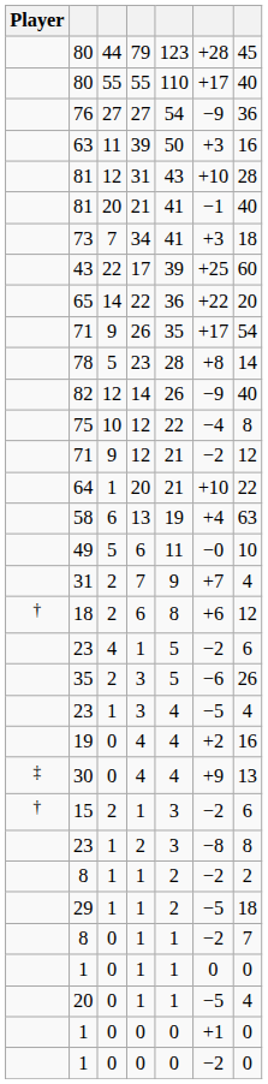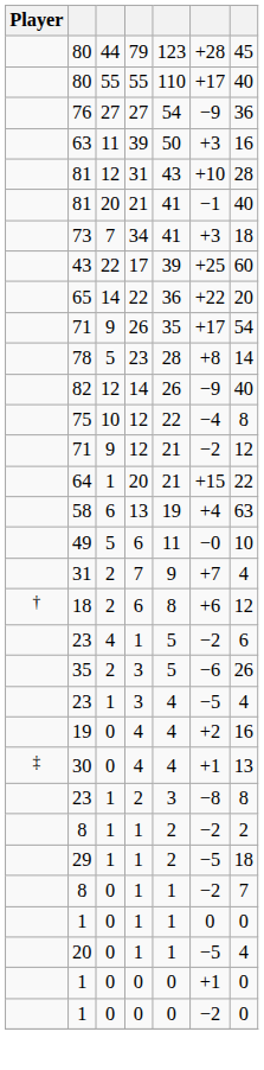 <table class="wikitable sortable" style="text-align:center;">
 <tr>
 <th>Player</th>
 <th></th>
 <th></th>
 <th></th>
 <th></th>
 <th data-sort-type="number"></th>
 <th></th>
 </tr>
 <tr>
 <td></td>
 <td>80</td>
 <td>44</td>
 <td>79</td>
 <td>123</td>
 <td>+28</td>
 <td>45</td>
 </tr>
 <tr>
 <td></td>
 <td>80</td>
 <td>55</td>
 <td>55</td>
 <td>110</td>
 <td>+17</td>
 <td>40</td>
 </tr>
 <tr>
 <td></td>
 <td>76</td>
 <td>27</td>
 <td>27</td>
 <td>54</td>
 <td>−9</td>
 <td>36</td>
 </tr>
 <tr>
 <td></td>
 <td>63</td>
 <td>11</td>
 <td>39</td>
 <td>50</td>
 <td>+3</td>
 <td>16</td>
 </tr>
 <tr>
 <td></td>
 <td>81</td>
 <td>12</td>
 <td>31</td>
 <td>43</td>
 <td>+10</td>
 <td>28</td>
 </tr>
 <tr>
 <td></td>
 <td>81</td>
 <td>20</td>
 <td>21</td>
 <td>41</td>
 <td>−1</td>
 <td>40</td>
 </tr>
 <tr>
 <td></td>
 <td>73</td>
 <td>7</td>
 <td>34</td>
 <td>41</td>
 <td>+3</td>
 <td>18</td>
 </tr>
 <tr>
 <td></td>
 <td>43</td>
 <td>22</td>
 <td>17</td>
 <td>39</td>
 <td>+25</td>
 <td>60</td>
 </tr>
 <tr>
 <td></td>
 <td>65</td>
 <td>14</td>
 <td>22</td>
 <td>36</td>
 <td>+22</td>
 <td>20</td>
 </tr>
 <tr>
 <td></td>
 <td>71</td>
 <td>9</td>
 <td>26</td>
 <td>35</td>
 <td>+17</td>
 <td>54</td>
 </tr>
 <tr>
 <td></td>
 <td>78</td>
 <td>5</td>
 <td>23</td>
 <td>28</td>
 <td>+8</td>
 <td>14</td>
 </tr>
 <tr>
 <td></td>
 <td>82</td>
 <td>12</td>
 <td>14</td>
 <td>26</td>
 <td>−9</td>
 <td>40</td>
 </tr>
 <tr>
 <td></td>
 <td>75</td>
 <td>10</td>
 <td>12</td>
 <td>22</td>
 <td>−4</td>
 <td>8</td>
 </tr>
 <tr>
 <td></td>
 <td>71</td>
 <td>9</td>
 <td>12</td>
 <td>21</td>
 <td>−2</td>
 <td>12</td>
 </tr>
 <tr>
 <td></td>
 <td>64</td>
 <td>1</td>
 <td>20</td>
 <td>21</td>
-<td>+10</td>
+<td>+15</td>
 <td>22</td>
 </tr>
 <tr>
 <td></td>
 <td>58</td>
 <td>6</td>
 <td>13</td>
 <td>19</td>
 <td>+4</td>
 <td>63</td>
 </tr>
 <tr>
 <td></td>
 <td>49</td>
 <td>5</td>
 <td>6</td>
 <td>11</td>
 <td>−0</td>
 <td>10</td>
 </tr>
 <tr>
 <td></td>
 <td>31</td>
 <td>2</td>
 <td>7</td>
 <td>9</td>
 <td>+7</td>
 <td>4</td>
 </tr>
 <tr>
 <td><sup>†</sup></td>
 <td>18</td>
 <td>2</td>
 <td>6</td>
 <td>8</td>
 <td>+6</td>
 <td>12</td>
 </tr>
 <tr>
 <td></td>
 <td>23</td>
 <td>4</td>
 <td>1</td>
 <td>5</td>
 <td>−2</td>
 <td>6</td>
 </tr>
 <tr>
 <td></td>
 <td>35</td>
 <td>2</td>
 <td>3</td>
 <td>5</td>
 <td>−6</td>
 <td>26</td>
 </tr>
 <tr>
 <td></td>
 <td>23</td>
 <td>1</td>
 <td>3</td>
 <td>4</td>
 <td>−5</td>
 <td>4</td>
 </tr>
 <tr>
 <td></td>
 <td>19</td>
 <td>0</td>
 <td>4</td>
 <td>4</td>
 <td>+2</td>
 <td>16</td>
 </tr>
 <tr>
 <td><sup>‡</sup></td>
 <td>30</td>
 <td>0</td>
 <td>4</td>
 <td>4</td>
-<td>+9</td>
+<td>+1</td>
 <td>13</td>
-</tr>
-<tr>
-<td><sup>†</sup></td>
-<td>15</td>
-<td>2</td>
-<td>1</td>
-<td>3</td>
-<td>−2</td>
-<td>6</td>
 </tr>
 <tr>
 <td></td>
 <td>23</td>
 <td>1</td>
 <td>2</td>
 <td>3</td>
 <td>−8</td>
 <td>8</td>
 </tr>
 <tr>
 <td></td>
 <td>8</td>
 <td>1</td>
 <td>1</td>
 <td>2</td>
 <td>−2</td>
 <td>2</td>
 </tr>
 <tr>
 <td></td>
 <td>29</td>
 <td>1</td>
 <td>1</td>
 <td>2</td>
 <td>−5</td>
 <td>18</td>
 </tr>
 <tr>
 <td></td>
 <td>8</td>
 <td>0</td>
 <td>1</td>
 <td>1</td>
 <td>−2</td>
 <td>7</td>
 </tr>
 <tr>
 <td></td>
 <td>1</td>
 <td>0</td>
 <td>1</td>
 <td>1</td>
 <td>0</td>
 <td>0</td>
 </tr>
 <tr>
 <td></td>
 <td>20</td>
 <td>0</td>
 <td>1</td>
 <td>1</td>
 <td>−5</td>
 <td>4</td>
 </tr>
 <tr>
 <td></td>
 <td>1</td>
 <td>0</td>
 <td>0</td>
 <td>0</td>
 <td>+1</td>
 <td>0</td>
 </tr>
 <tr>
 <td></td>
 <td>1</td>
 <td>0</td>
 <td>0</td>
 <td>0</td>
 <td>−2</td>
 <td>0</td>
 </tr>
 <tr>
 </tr>
 </table>
